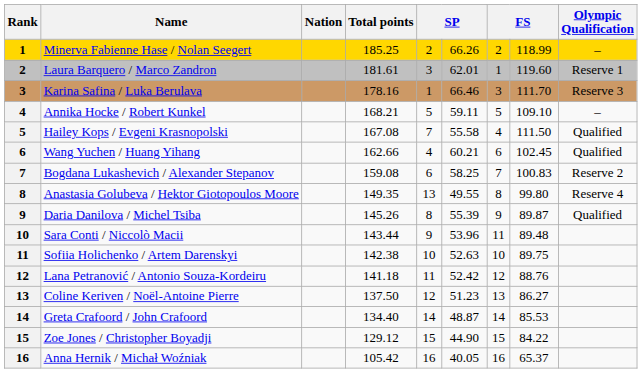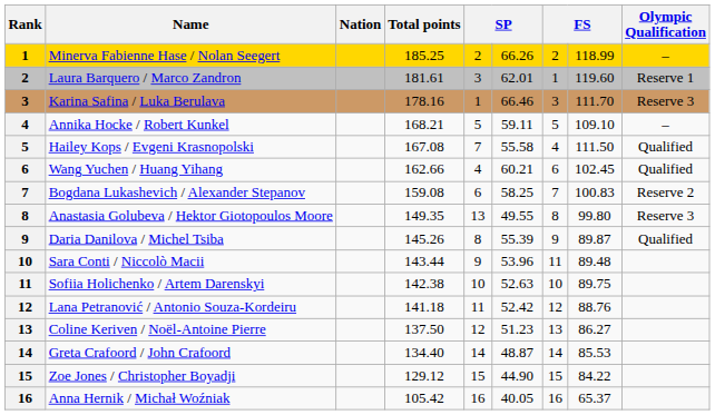 <table class="wikitable sortable">
 <tr>
 <th>Rank</th>
 <th>Name</th>
 <th>Nation</th>
 <th>Total points</th>
 <th colspan="2" width="80px"><a href='#'>SP</a></th>
 <th colspan="2" width="80px"><a href='#'>FS</a></th>
 <th width="80px"><a href='#'>Olympic Qualification</a></th>
 </tr>
 <tr bgcolor="gold">
 <td align="center"><strong>1</strong></td>
 <td><a href='#'>Minerva Fabienne Hase</a> / <a href='#'>Nolan Seegert</a></td>
 <td></td>
 <td align="center">185.25</td>
 <td align="center">2</td>
 <td align="center">66.26</td>
 <td align="center">2</td>
 <td align="center">118.99</td>
 <td align="center">–</td>
 </tr>
 <tr bgcolor="silver">
 <td align="center"><strong>2</strong></td>
 <td><a href='#'>Laura Barquero</a> / <a href='#'>Marco Zandron</a></td>
 <td></td>
 <td align="center">181.61</td>
 <td align="center">3</td>
 <td align="center">62.01</td>
 <td align="center">1</td>
 <td align="center">119.60</td>
 <td align="center">Reserve 1</td>
 </tr>
 <tr bgcolor="cc9966">
 <td align="center"><strong>3</strong></td>
 <td><a href='#'>Karina Safina</a> / <a href='#'>Luka Berulava</a></td>
 <td></td>
 <td align="center">178.16</td>
 <td align="center">1</td>
 <td align="center">66.46</td>
 <td align="center">3</td>
 <td align="center">111.70</td>
 <td align="center">Reserve 3</td>
 </tr>
 <tr>
 <th>4</th>
 <td><a href='#'>Annika Hocke</a> / <a href='#'>Robert Kunkel</a></td>
 <td></td>
 <td align="center">168.21</td>
 <td align="center">5</td>
 <td align="center">59.11</td>
 <td align="center">5</td>
 <td align="center">109.10</td>
 <td align="center">–</td>
 </tr>
 <tr>
 <th>5</th>
 <td><a href='#'>Hailey Kops</a> / <a href='#'>Evgeni Krasnopolski</a></td>
 <td></td>
 <td align="center">167.08</td>
 <td align="center">7</td>
 <td align="center">55.58</td>
 <td align="center">4</td>
 <td align="center">111.50</td>
 <td align="center">Qualified</td>
 </tr>
 <tr>
 <th>6</th>
 <td><a href='#'>Wang Yuchen</a> / <a href='#'>Huang Yihang</a></td>
 <td></td>
 <td align="center">162.66</td>
 <td align="center">4</td>
 <td align="center">60.21</td>
 <td align="center">6</td>
 <td align="center">102.45</td>
 <td align="center">Qualified</td>
 </tr>
 <tr>
 <th>7</th>
 <td><a href='#'>Bogdana Lukashevich</a> / <a href='#'>Alexander Stepanov</a></td>
 <td></td>
 <td align="center">159.08</td>
 <td align="center">6</td>
 <td align="center">58.25</td>
 <td align="center">7</td>
 <td align="center">100.83</td>
 <td align="center">Reserve 2</td>
 </tr>
 <tr>
 <th>8</th>
 <td><a href='#'>Anastasia Golubeva</a> / <a href='#'>Hektor Giotopoulos Moore</a></td>
 <td></td>
 <td align="center">149.35</td>
 <td align="center">13</td>
 <td align="center">49.55</td>
 <td align="center">8</td>
 <td align="center">99.80</td>
-<td align="center">Reserve 4</td>
+<td align="center">Reserve 3</td>
 </tr>
 <tr>
 <th>9</th>
 <td><a href='#'>Daria Danilova</a> / <a href='#'>Michel Tsiba</a></td>
 <td></td>
 <td align="center">145.26</td>
 <td align="center">8</td>
 <td align="center">55.39</td>
 <td align="center">9</td>
 <td align="center">89.87</td>
 <td align="center">Qualified</td>
 </tr>
 <tr>
 <th>10</th>
 <td><a href='#'>Sara Conti</a> / <a href='#'>Niccolò Macii</a></td>
 <td></td>
 <td align="center">143.44</td>
 <td align="center">9</td>
 <td align="center">53.96</td>
 <td align="center">11</td>
 <td align="center">89.48</td>
 <td align="center"></td>
 </tr>
 <tr>
 <th>11</th>
 <td><a href='#'>Sofiia Holichenko</a> / <a href='#'>Artem Darenskyi</a></td>
 <td></td>
 <td align="center">142.38</td>
 <td align="center">10</td>
 <td align="center">52.63</td>
 <td align="center">10</td>
 <td align="center">89.75</td>
 <td align="center"></td>
 </tr>
 <tr>
 <th>12</th>
 <td><a href='#'>Lana Petranović</a> / <a href='#'>Antonio Souza-Kordeiru</a></td>
 <td></td>
 <td align="center">141.18</td>
 <td align="center">11</td>
 <td align="center">52.42</td>
 <td align="center">12</td>
 <td align="center">88.76</td>
 <td align="center"></td>
 </tr>
 <tr>
 <th>13</th>
 <td><a href='#'>Coline Keriven</a> / <a href='#'>Noël-Antoine Pierre</a></td>
 <td></td>
 <td align="center">137.50</td>
 <td align="center">12</td>
 <td align="center">51.23</td>
 <td align="center">13</td>
 <td align="center">86.27</td>
 <td align="center"></td>
 </tr>
 <tr>
 <th>14</th>
 <td><a href='#'>Greta Crafoord</a> / <a href='#'>John Crafoord</a></td>
 <td></td>
 <td align="center">134.40</td>
 <td align="center">14</td>
 <td align="center">48.87</td>
 <td align="center">14</td>
 <td align="center">85.53</td>
 <td align="center"></td>
 </tr>
 <tr>
 <th>15</th>
 <td><a href='#'>Zoe Jones</a> / <a href='#'>Christopher Boyadji</a></td>
 <td></td>
 <td align="center">129.12</td>
 <td align="center">15</td>
 <td align="center">44.90</td>
 <td align="center">15</td>
 <td align="center">84.22</td>
 <td align="center"></td>
 </tr>
 <tr>
 <th>16</th>
 <td><a href='#'>Anna Hernik</a> / <a href='#'>Michał Woźniak</a></td>
 <td></td>
 <td align="center">105.42</td>
 <td align="center">16</td>
 <td align="center">40.05</td>
 <td align="center">16</td>
 <td align="center">65.37</td>
 <td align="center"></td>
 </tr>
 </table>
